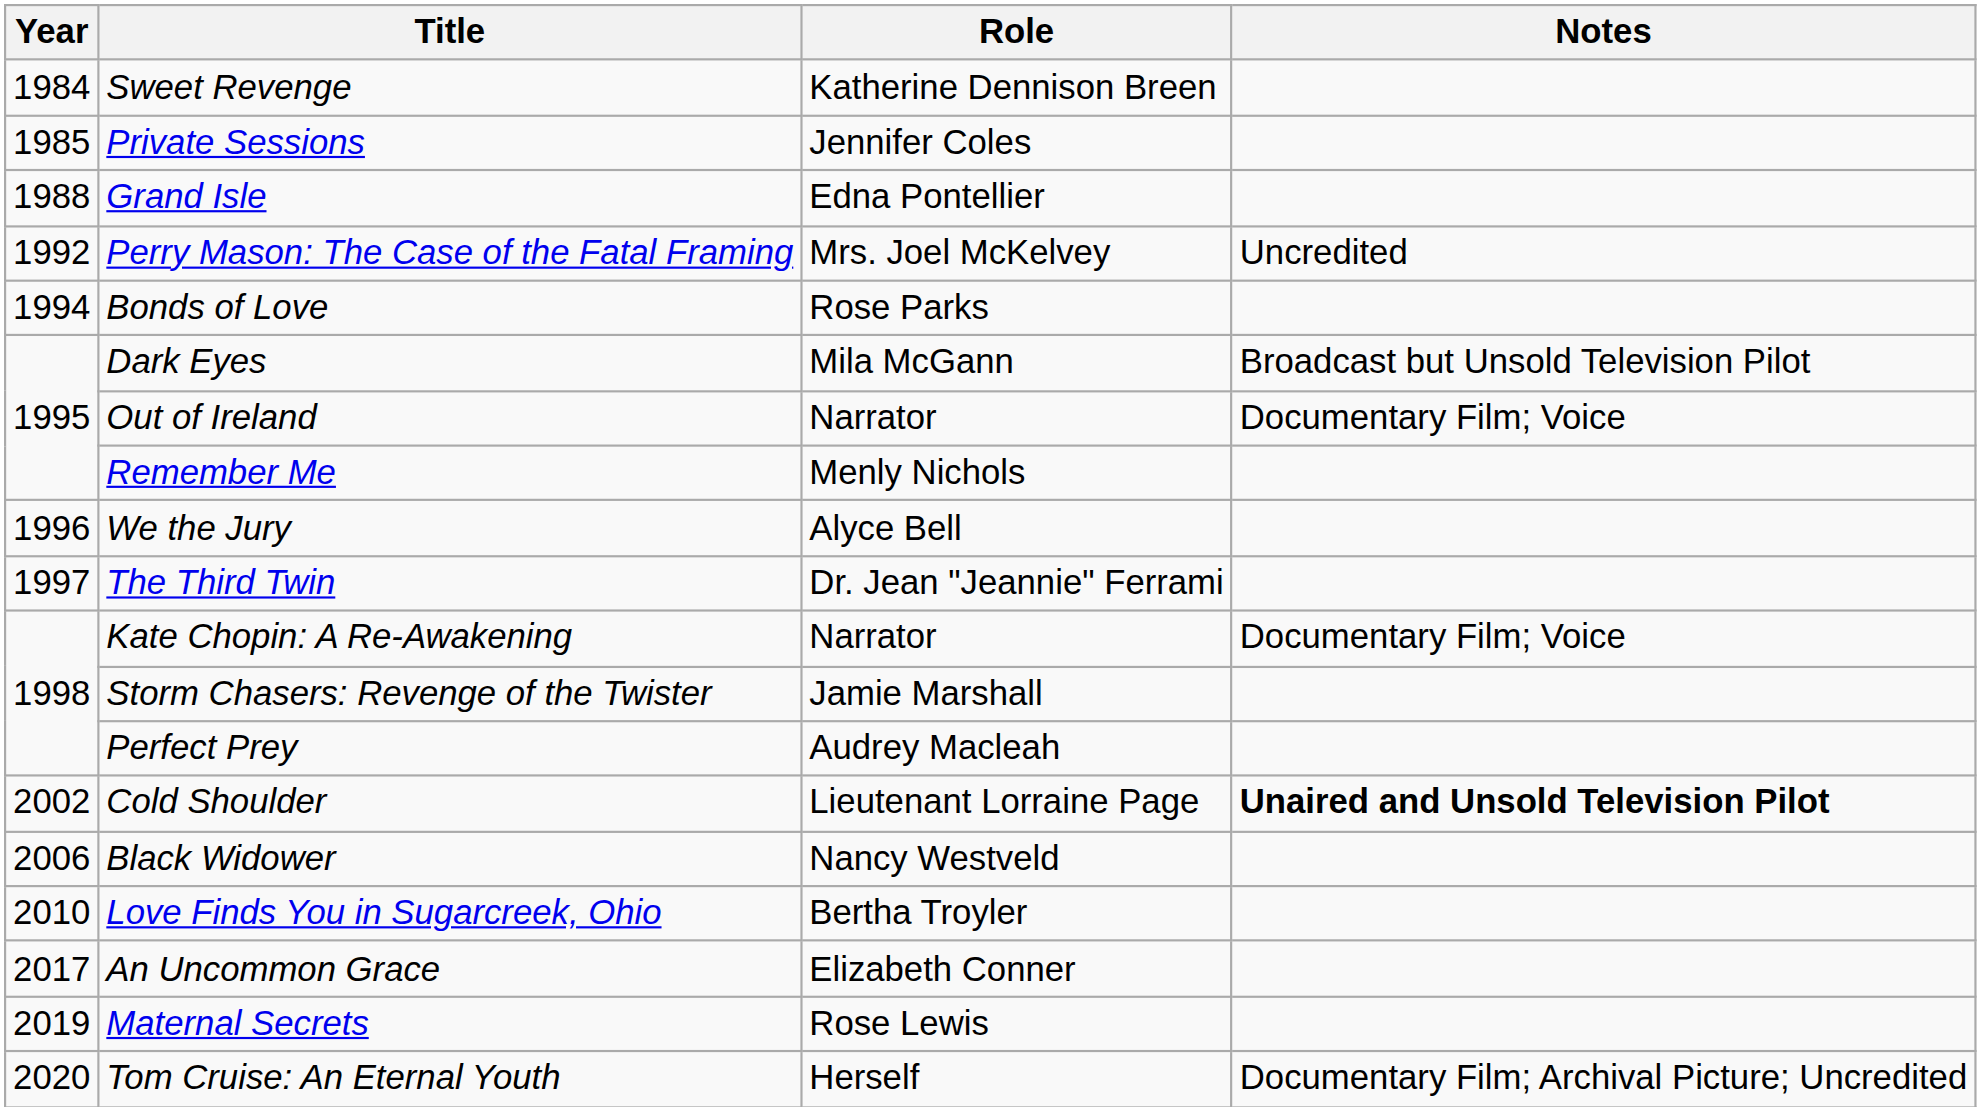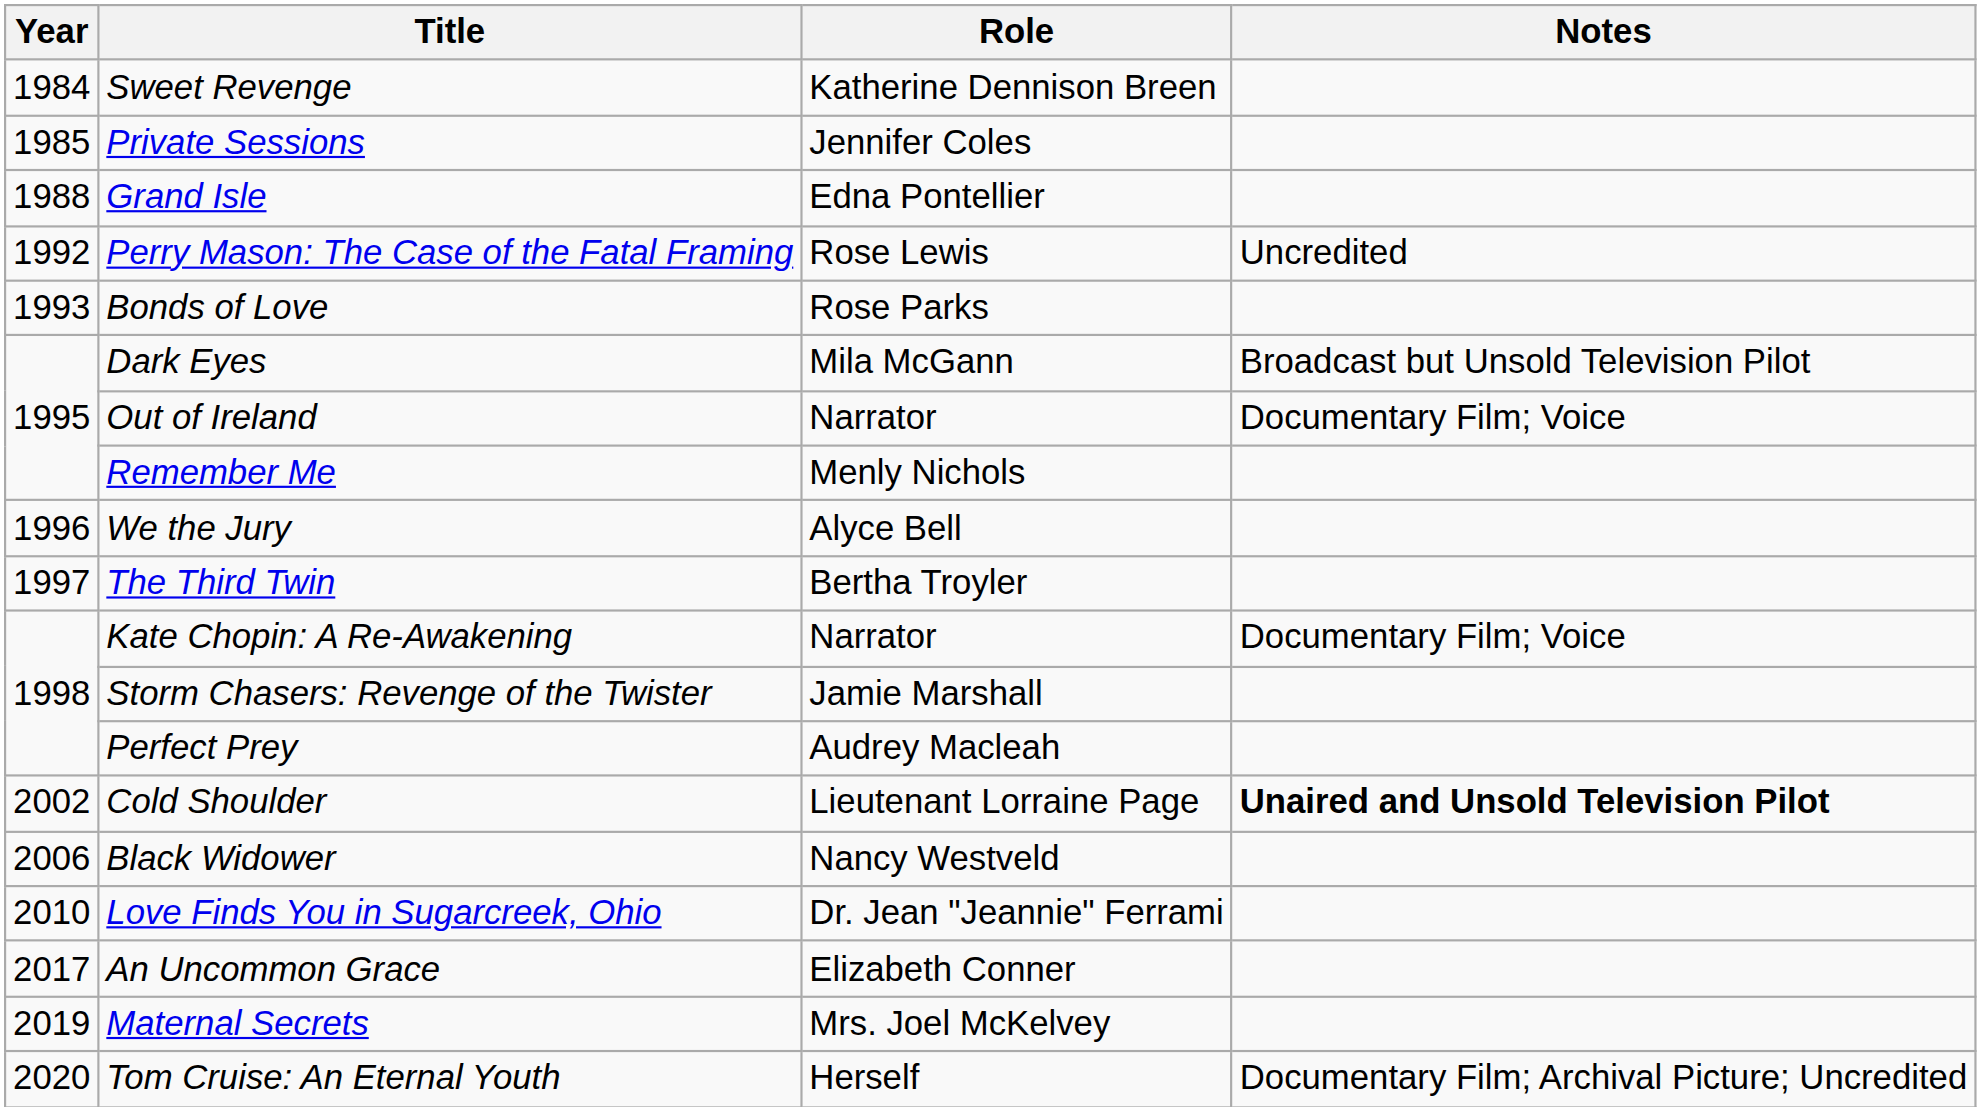 <table class="wikitable sortable">
 <tr>
 <th>Year</th>
 <th>Title</th>
 <th>Role</th>
 <th class="unsortable">Notes</th>
 </tr>
 <tr>
 <td>1984</td>
 <td><em>Sweet Revenge</em></td>
 <td>Katherine Dennison Breen</td>
 <td></td>
 </tr>
 <tr>
 <td>1985</td>
 <td><em><a href='#'>Private Sessions</a></em></td>
 <td>Jennifer Coles</td>
 <td></td>
 </tr>
 <tr>
 <td>1988</td>
 <td><em><a href='#'>Grand Isle</a></em></td>
 <td>Edna Pontellier</td>
 <td></td>
 </tr>
 <tr>
 <td>1992</td>
 <td><em><a href='#'>Perry Mason: The Case of the Fatal Framing</a></em></td>
-<td>Mrs. Joel McKelvey</td>
+<td>Rose Lewis</td>
 <td>Uncredited</td>
 </tr>
 <tr>
-<td>1994</td>
+<td>1993</td>
 <td><em>Bonds of Love</em></td>
 <td>Rose Parks</td>
 <td></td>
 </tr>
 <tr>
 <td rowspan="3">1995</td>
 <td><em>Dark Eyes</em></td>
 <td>Mila McGann</td>
 <td>Broadcast but Unsold Television Pilot</td>
 </tr>
 <tr>
 <td><em>Out of Ireland</em></td>
 <td>Narrator</td>
 <td>Documentary Film; Voice</td>
 </tr>
 <tr>
 <td><em><a href='#'>Remember Me</a></em></td>
 <td>Menly Nichols</td>
 <td></td>
 </tr>
 <tr>
 <td>1996</td>
 <td><em>We the Jury</em></td>
 <td>Alyce Bell</td>
 <td></td>
 </tr>
 <tr>
 <td>1997</td>
 <td><em><a href='#'>The Third Twin</a></em></td>
-<td>Dr. Jean "Jeannie" Ferrami</td>
+<td>Bertha Troyler</td>
 <td></td>
 </tr>
 <tr>
 <td rowspan="3">1998</td>
 <td><em>Kate Chopin: A Re-Awakening</em></td>
 <td>Narrator</td>
 <td>Documentary Film; Voice</td>
 </tr>
 <tr>
 <td><em>Storm Chasers: Revenge of the Twister</em></td>
 <td>Jamie Marshall</td>
 <td></td>
 </tr>
 <tr>
 <td><em>Perfect Prey</em></td>
 <td>Audrey Macleah</td>
 <td></td>
 </tr>
 <tr>
 <td>2002</td>
 <td><em>Cold Shoulder</em></td>
 <td>Lieutenant Lorraine Page</td>
 <td><strong>Unaired and Unsold Television Pilot</strong></td>
 </tr>
 <tr>
 <td>2006</td>
 <td><em>Black Widower</em></td>
 <td>Nancy Westveld</td>
 <td></td>
 </tr>
 <tr>
 <td>2010</td>
 <td><em><a href='#'>Love Finds You in Sugarcreek, Ohio</a></em></td>
-<td>Bertha Troyler</td>
+<td>Dr. Jean "Jeannie" Ferrami</td>
 <td></td>
 </tr>
 <tr>
 <td>2017</td>
 <td><em>An Uncommon Grace</em></td>
 <td>Elizabeth Conner</td>
 <td></td>
 </tr>
 <tr>
 <td>2019</td>
 <td><em><a href='#'>Maternal Secrets</a></em></td>
-<td>Rose Lewis</td>
+<td>Mrs. Joel McKelvey</td>
 <td></td>
 </tr>
 <tr>
 <td>2020</td>
 <td><em>Tom Cruise: An Eternal Youth</em></td>
 <td>Herself</td>
 <td>Documentary Film; Archival Picture; Uncredited</td>
 </tr>
 </table>
